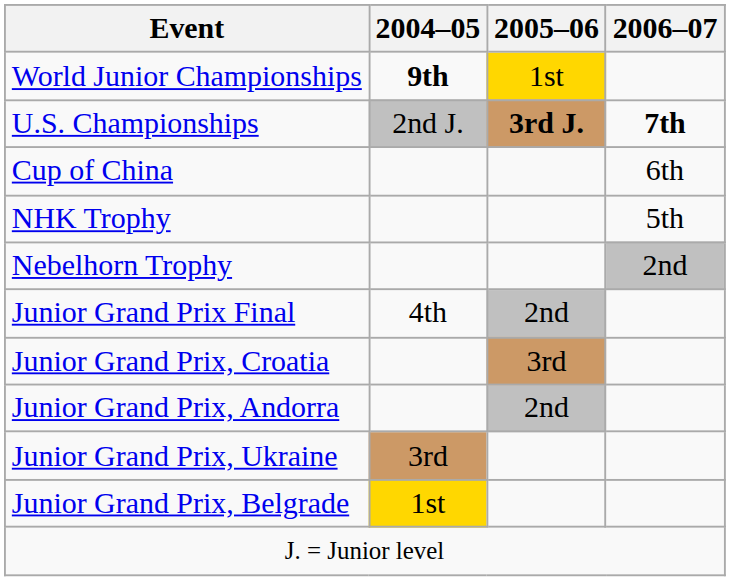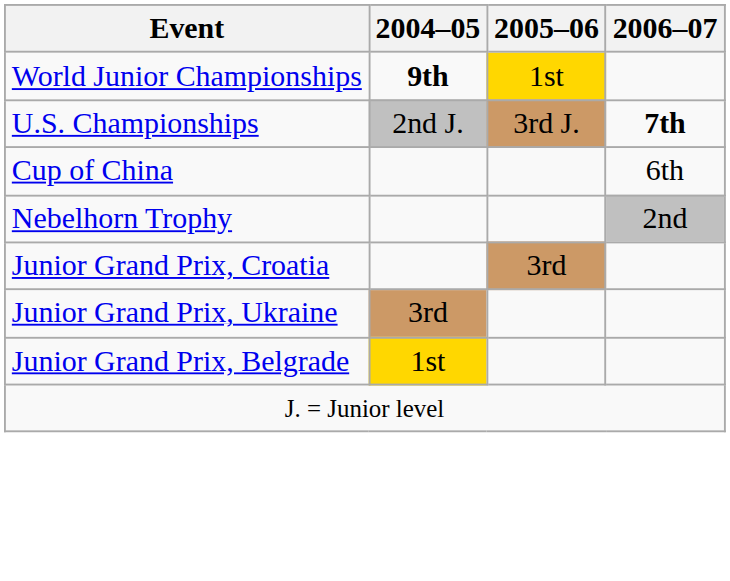 <table class="wikitable" style="text-align:center">
 <tr>
 <th>Event</th>
 <th>2004–05</th>
 <th>2005–06</th>
 <th>2006–07</th>
 </tr>
 <tr>
 <td align=left><a href='#'>World Junior Championships</a></td>
 <td><strong>9th</strong></td>
 <td bgcolor=gold>1st</td>
 <td></td>
 </tr>
 <tr>
 <td align=left><a href='#'>U.S. Championships</a></td>
 <td bgcolor="silver">2nd J.</td>
-<td bgcolor=cc9966><strong>3rd J.</strong></td>
+<td bgcolor=cc9966>3rd J.</td>
 <td><strong>7th</strong></td>
 </tr>
 <tr>
 <td align=left><a href='#'>Cup of China</a></td>
 <td></td>
 <td></td>
 <td>6th</td>
 </tr>
 <tr>
-<td align=left><a href='#'>NHK Trophy</a></td>
-<td></td>
-<td></td>
-<td>5th</td>
-</tr>
-<tr>
 <td align=left><a href='#'>Nebelhorn Trophy</a></td>
 <td></td>
 <td></td>
 <td bgcolor=silver>2nd</td>
 </tr>
 <tr>
-<td align=left><a href='#'>Junior Grand Prix Final</a></td>
-<td>4th</td>
-<td bgcolor=silver>2nd</td>
-<td></td>
-</tr>
-<tr>
 <td align=left><a href='#'>Junior Grand Prix, Croatia</a></td>
 <td></td>
 <td bgcolor=cc9966>3rd</td>
-<td></td>
-</tr>
-<tr>
-<td align=left><a href='#'>Junior Grand Prix, Andorra</a></td>
-<td></td>
-<td bgcolor=silver>2nd</td>
 <td></td>
 </tr>
 <tr>
 <td align=left><a href='#'>Junior Grand Prix, Ukraine</a></td>
 <td bgcolor="cc9966">3rd</td>
 <td></td>
 <td></td>
 </tr>
 <tr>
 <td align=left><a href='#'>Junior Grand Prix, Belgrade</a></td>
 <td bgcolor="gold">1st</td>
 <td></td>
 <td></td>
 </tr>
 <tr>
 <td colspan="4" align="center"><small> J. = Junior level </small></td>
 </tr>
 </table>
